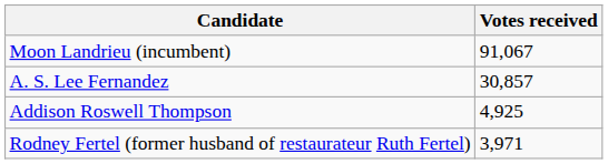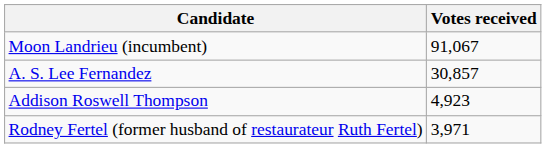 <table class="wikitable">
 <tr>
 <th>Candidate</th>
 <th>Votes received</th>
 </tr>
 <tr>
 <td><a href='#'>Moon Landrieu</a> (incumbent)</td>
 <td>91,067</td>
 </tr>
 <tr>
 <td><a href='#'>A. S. Lee Fernandez</a></td>
 <td>30,857</td>
 </tr>
 <tr>
 <td><a href='#'>Addison Roswell Thompson</a></td>
-<td>4,925</td>
+<td>4,923</td>
 </tr>
 <tr>
 <td><a href='#'>Rodney Fertel</a> (former husband of <a href='#'>restaurateur</a> <a href='#'>Ruth Fertel</a>)</td>
 <td>3,971</td>
 </tr>
 </table>
